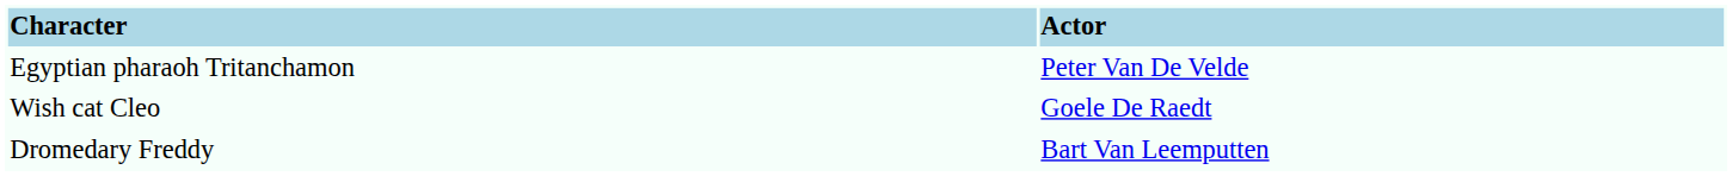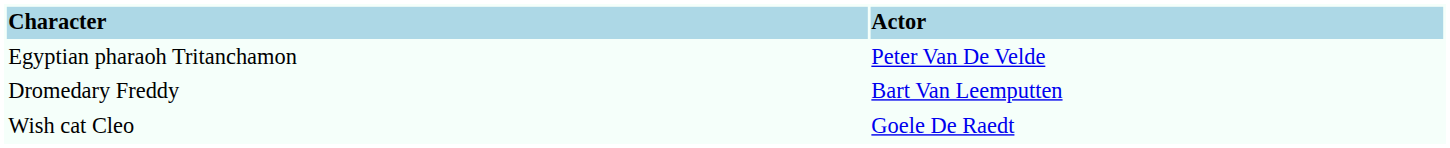 <table width="65%" height="100px" style="background:mintcream" border="0">
 <tr>
 <td style="background:lightblue"><strong>Character</strong></td>
 <td style="background:lightblue"><strong>Actor</strong></td>
 </tr>
 <tr>
 <td>Egyptian pharaoh Tritanchamon</td>
 <td><a href='#'>Peter Van De Velde</a></td>
 </tr>
 <tr>
+<td>Dromedary Freddy</td>
+<td><a href='#'>Bart Van Leemputten</a></td>
+</tr>
+<tr>
 <td>Wish cat Cleo</td>
 <td><a href='#'>Goele De Raedt</a></td>
 </tr>
-<tr>
-<td>Dromedary Freddy</td>
-<td><a href='#'>Bart Van Leemputten</a></td>
-</tr>
 </table>
